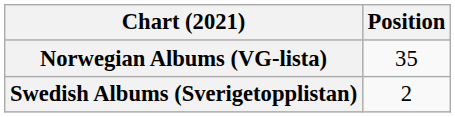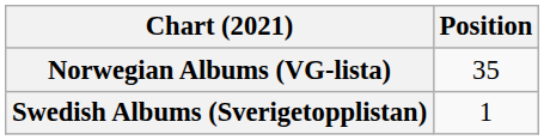 <table class="wikitable sortable plainrowheaders" style="text-align:center">
 <tr>
 <th scope="col">Chart (2021)</th>
 <th scope="col">Position</th>
 </tr>
 <tr>
 <th scope="row">Norwegian Albums (VG-lista)</th>
 <td>35</td>
 </tr>
 <tr>
 <th scope="row">Swedish Albums (Sverigetopplistan)</th>
-<td>2</td>
+<td>1</td>
 </tr>
 </table>
